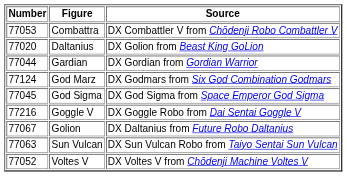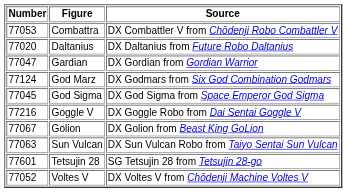 <table border="2" cellpadding="2">
 <tr>
 <th>Number</th>
 <th>Figure</th>
 <th>Source</th>
 </tr>
 <tr --->
 <td>77053</td>
 <td>Combattra</td>
 <td>DX Combattler V from <em><a href='#'>Chōdenji Robo Combattler V</a></em></td>
 </tr>
 <tr --->
 <td>77020</td>
 <td>Daltanius</td>
-<td>DX Golion from <em><a href='#'>Beast King GoLion</a></em></td>
+<td>DX Daltanius from <em><a href='#'>Future Robo Daltanius</a></em></td>
 </tr>
 <tr --->
-<td>77044</td>
+<td>77047</td>
 <td>Gardian</td>
 <td>DX Gordian from <em><a href='#'>Gordian Warrior</a></em></td>
 </tr>
 <tr --->
 <td>77124</td>
 <td>God Marz</td>
 <td>DX Godmars from <em><a href='#'>Six God Combination Godmars</a></em></td>
 </tr>
 <tr --->
 <td>77045</td>
 <td>God Sigma</td>
 <td>DX God Sigma from <em><a href='#'>Space Emperor God Sigma</a></em></td>
 </tr>
 <tr --->
 <td>77216</td>
 <td>Goggle V</td>
 <td>DX Goggle Robo from <em><a href='#'>Dai Sentai Goggle V</a></em></td>
 </tr>
 <tr --->
 <td>77067</td>
 <td>Golion</td>
-<td>DX Daltanius from <em><a href='#'>Future Robo Daltanius</a></em></td>
+<td>DX Golion from <em><a href='#'>Beast King GoLion</a></em></td>
 </tr>
 <tr --->
 <td>77063</td>
 <td>Sun Vulcan</td>
 <td>DX Sun Vulcan Robo from <em><a href='#'>Taiyo Sentai Sun Vulcan</a></em></td>
 </tr>
 <tr --->
+<td>77601</td>
+<td>Tetsujin 28</td>
+<td>SG Tetsujin 28 from <em><a href='#'>Tetsujin 28-go</a></em></td>
+</tr>
+<tr --->
 <td>77052</td>
 <td>Voltes V</td>
 <td>DX Voltes V from <em><a href='#'>Chōdenji Machine Voltes V</a></em></td>
 </tr>
 </table>
